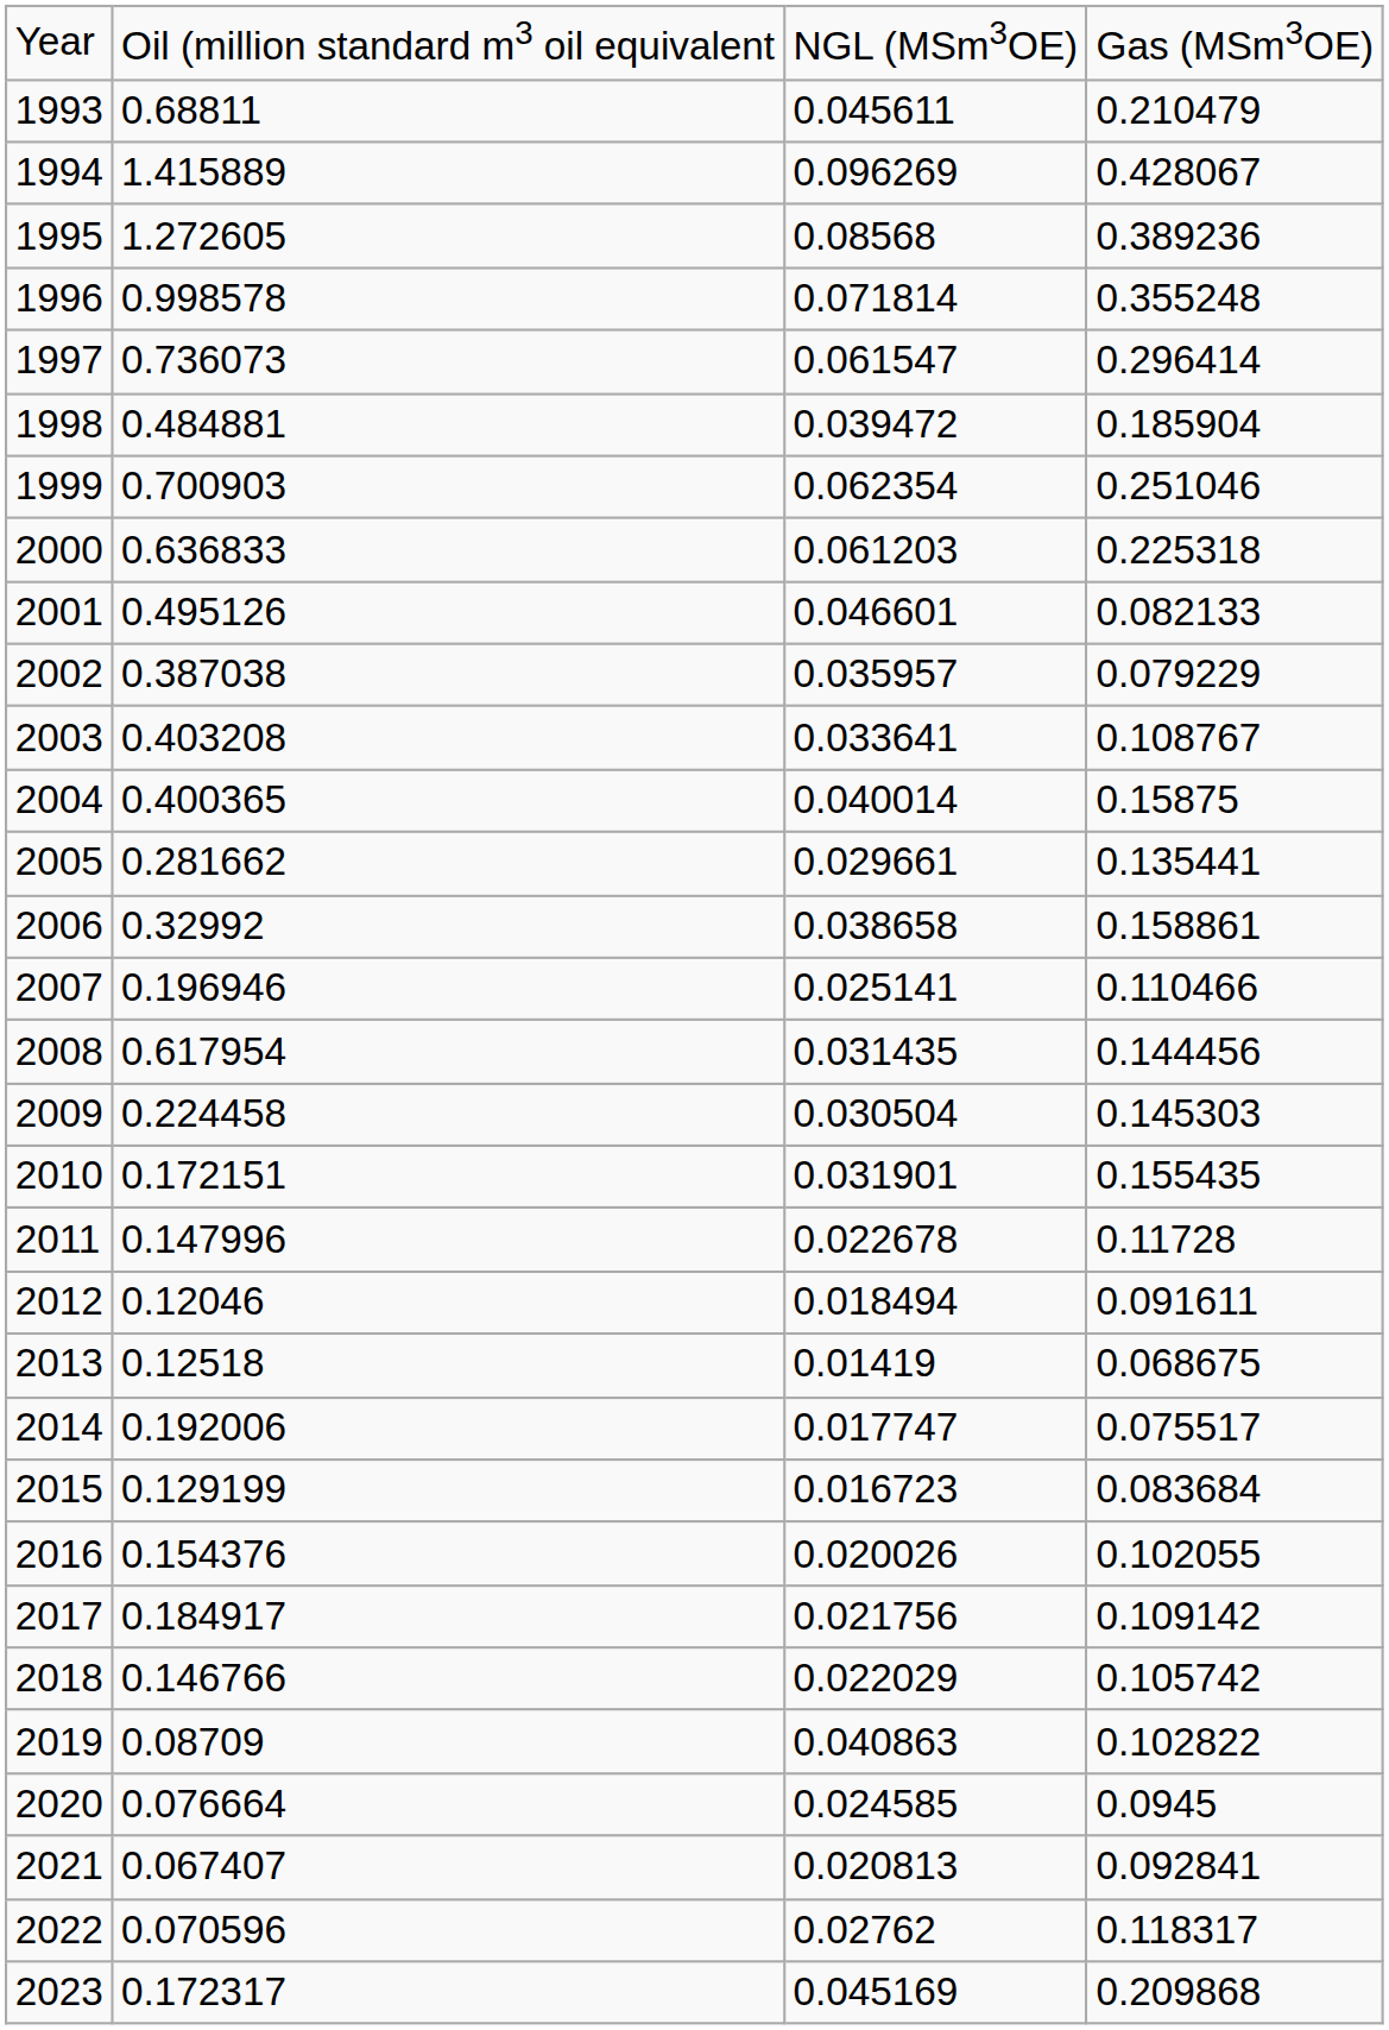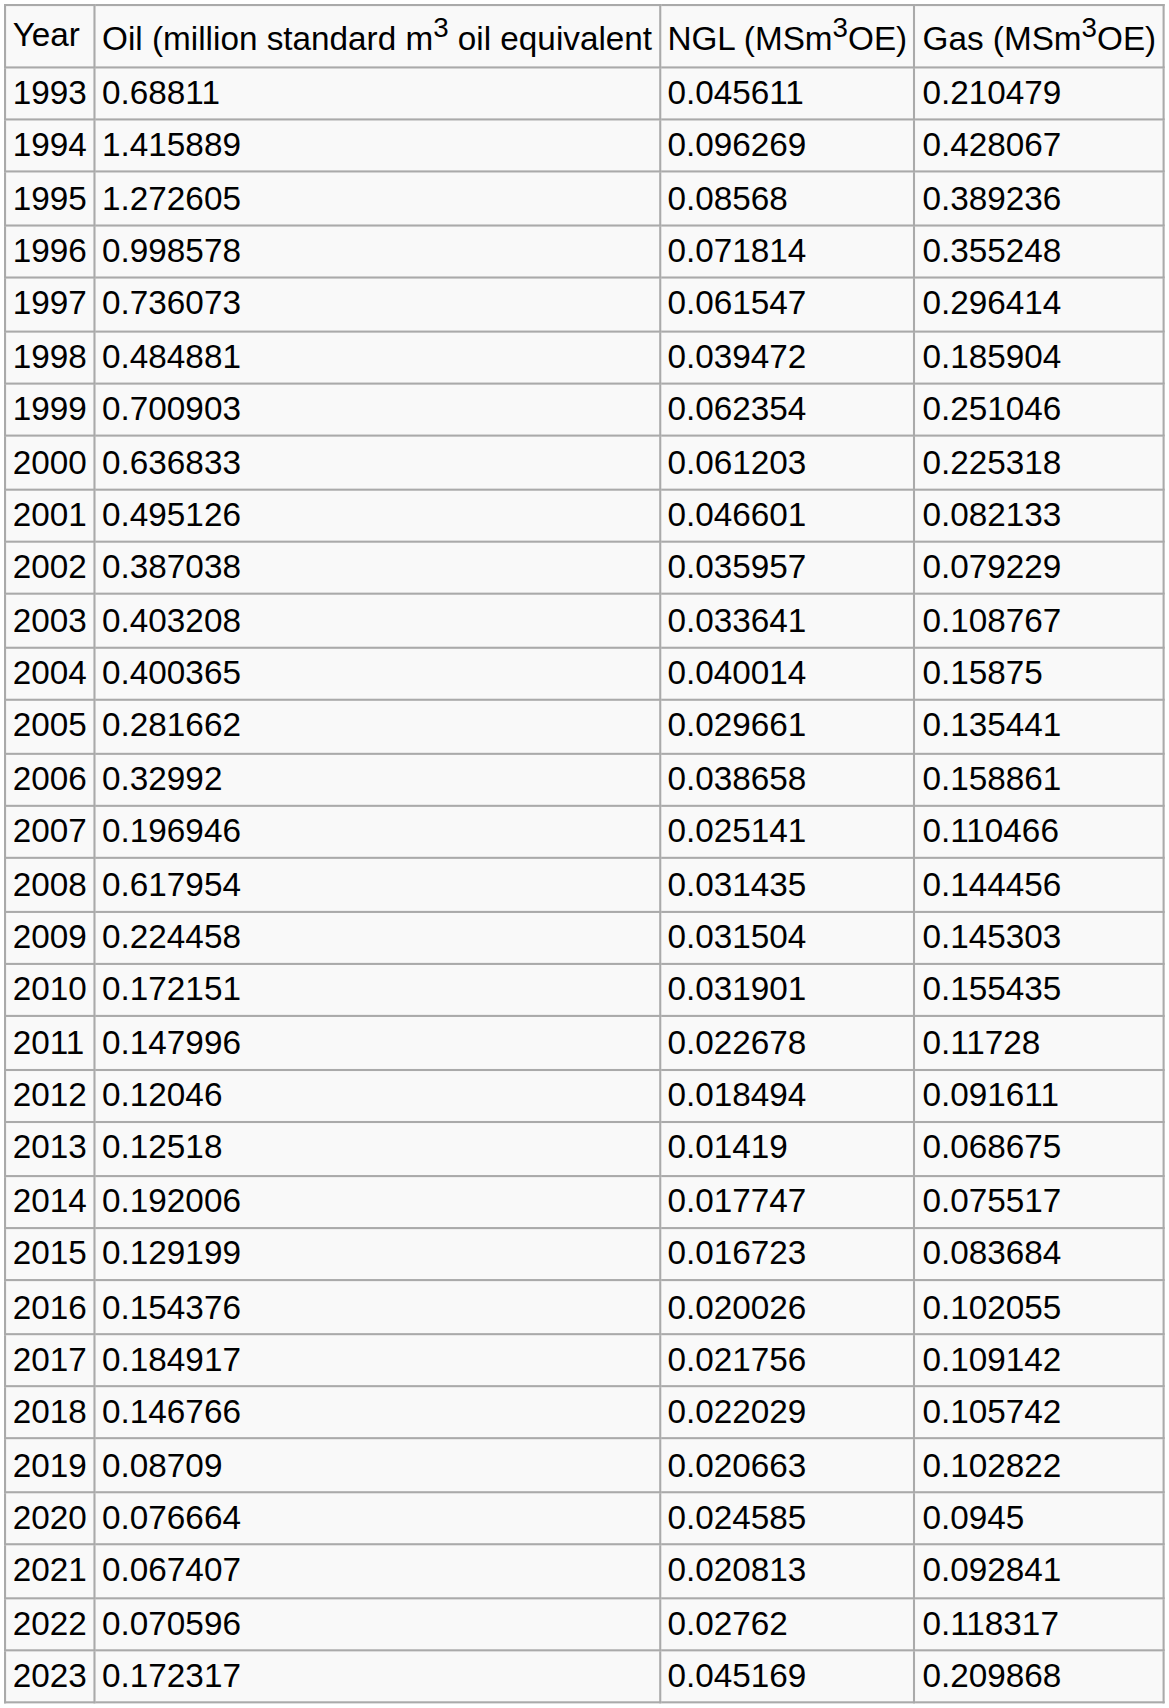 <table class="wikitable">
 <tr>
 <td>Year</td>
 <td>Oil (million standard m<sup>3</sup>  oil equivalent</td>
 <td>NGL (MSm<sup>3</sup>OE)</td>
 <td>Gas (MSm<sup>3</sup>OE)</td>
 </tr>
 <tr>
 <td>1993</td>
 <td>0.68811</td>
 <td>0.045611</td>
 <td>0.210479</td>
 </tr>
 <tr>
 <td>1994</td>
 <td>1.415889</td>
 <td>0.096269</td>
 <td>0.428067</td>
 </tr>
 <tr>
 <td>1995</td>
 <td>1.272605</td>
 <td>0.08568</td>
 <td>0.389236</td>
 </tr>
 <tr>
 <td>1996</td>
 <td>0.998578</td>
 <td>0.071814</td>
 <td>0.355248</td>
 </tr>
 <tr>
 <td>1997</td>
 <td>0.736073</td>
 <td>0.061547</td>
 <td>0.296414</td>
 </tr>
 <tr>
 <td>1998</td>
 <td>0.484881</td>
 <td>0.039472</td>
 <td>0.185904</td>
 </tr>
 <tr>
 <td>1999</td>
 <td>0.700903</td>
 <td>0.062354</td>
 <td>0.251046</td>
 </tr>
 <tr>
 <td>2000</td>
 <td>0.636833</td>
 <td>0.061203</td>
 <td>0.225318</td>
 </tr>
 <tr>
 <td>2001</td>
 <td>0.495126</td>
 <td>0.046601</td>
 <td>0.082133</td>
 </tr>
 <tr>
 <td>2002</td>
 <td>0.387038</td>
 <td>0.035957</td>
 <td>0.079229</td>
 </tr>
 <tr>
 <td>2003</td>
 <td>0.403208</td>
 <td>0.033641</td>
 <td>0.108767</td>
 </tr>
 <tr>
 <td>2004</td>
 <td>0.400365</td>
 <td>0.040014</td>
 <td>0.15875</td>
 </tr>
 <tr>
 <td>2005</td>
 <td>0.281662</td>
 <td>0.029661</td>
 <td>0.135441</td>
 </tr>
 <tr>
 <td>2006</td>
 <td>0.32992</td>
 <td>0.038658</td>
 <td>0.158861</td>
 </tr>
 <tr>
 <td>2007</td>
 <td>0.196946</td>
 <td>0.025141</td>
 <td>0.110466</td>
 </tr>
 <tr>
 <td>2008</td>
 <td>0.617954</td>
 <td>0.031435</td>
 <td>0.144456</td>
 </tr>
 <tr>
 <td>2009</td>
 <td>0.224458</td>
-<td>0.030504</td>
+<td>0.031504</td>
 <td>0.145303</td>
 </tr>
 <tr>
 <td>2010</td>
 <td>0.172151</td>
 <td>0.031901</td>
 <td>0.155435</td>
 </tr>
 <tr>
 <td>2011</td>
 <td>0.147996</td>
 <td>0.022678</td>
 <td>0.11728</td>
 </tr>
 <tr>
 <td>2012</td>
 <td>0.12046</td>
 <td>0.018494</td>
 <td>0.091611</td>
 </tr>
 <tr>
 <td>2013</td>
 <td>0.12518</td>
 <td>0.01419</td>
 <td>0.068675</td>
 </tr>
 <tr>
 <td>2014</td>
 <td>0.192006</td>
 <td>0.017747</td>
 <td>0.075517</td>
 </tr>
 <tr>
 <td>2015</td>
 <td>0.129199</td>
 <td>0.016723</td>
 <td>0.083684</td>
 </tr>
 <tr>
 <td>2016</td>
 <td>0.154376</td>
 <td>0.020026</td>
 <td>0.102055</td>
 </tr>
 <tr>
 <td>2017</td>
 <td>0.184917</td>
 <td>0.021756</td>
 <td>0.109142</td>
 </tr>
 <tr>
 <td>2018</td>
 <td>0.146766</td>
 <td>0.022029</td>
 <td>0.105742</td>
 </tr>
 <tr>
 <td>2019</td>
 <td>0.08709</td>
-<td>0.040863</td>
+<td>0.020663</td>
 <td>0.102822</td>
 </tr>
 <tr>
 <td>2020</td>
 <td>0.076664</td>
 <td>0.024585</td>
 <td>0.0945</td>
 </tr>
 <tr>
 <td>2021</td>
 <td>0.067407</td>
 <td>0.020813</td>
 <td>0.092841</td>
 </tr>
 <tr>
 <td>2022</td>
 <td>0.070596</td>
 <td>0.02762</td>
 <td>0.118317</td>
 </tr>
 <tr>
 <td>2023</td>
 <td>0.172317</td>
 <td>0.045169</td>
 <td>0.209868</td>
 </tr>
 </table>
